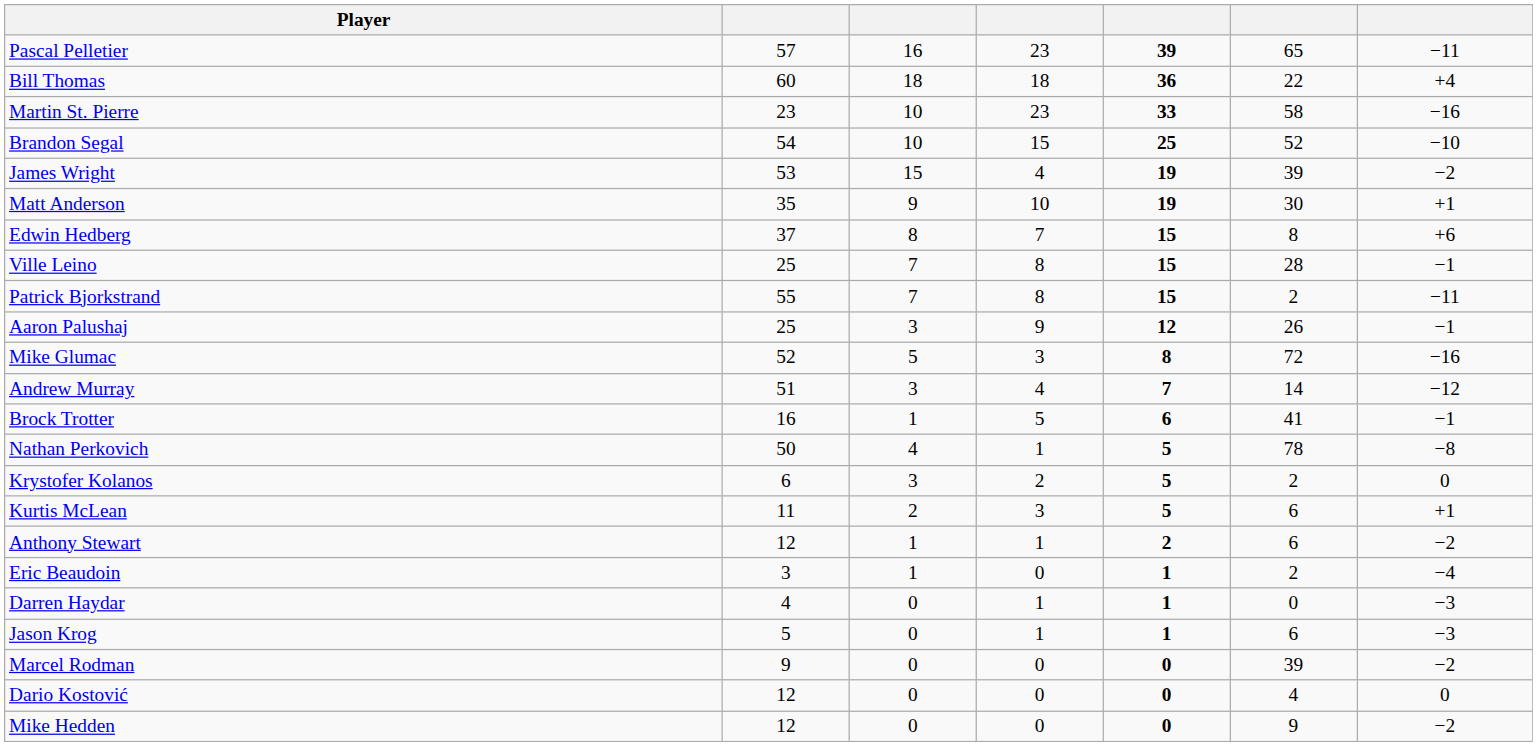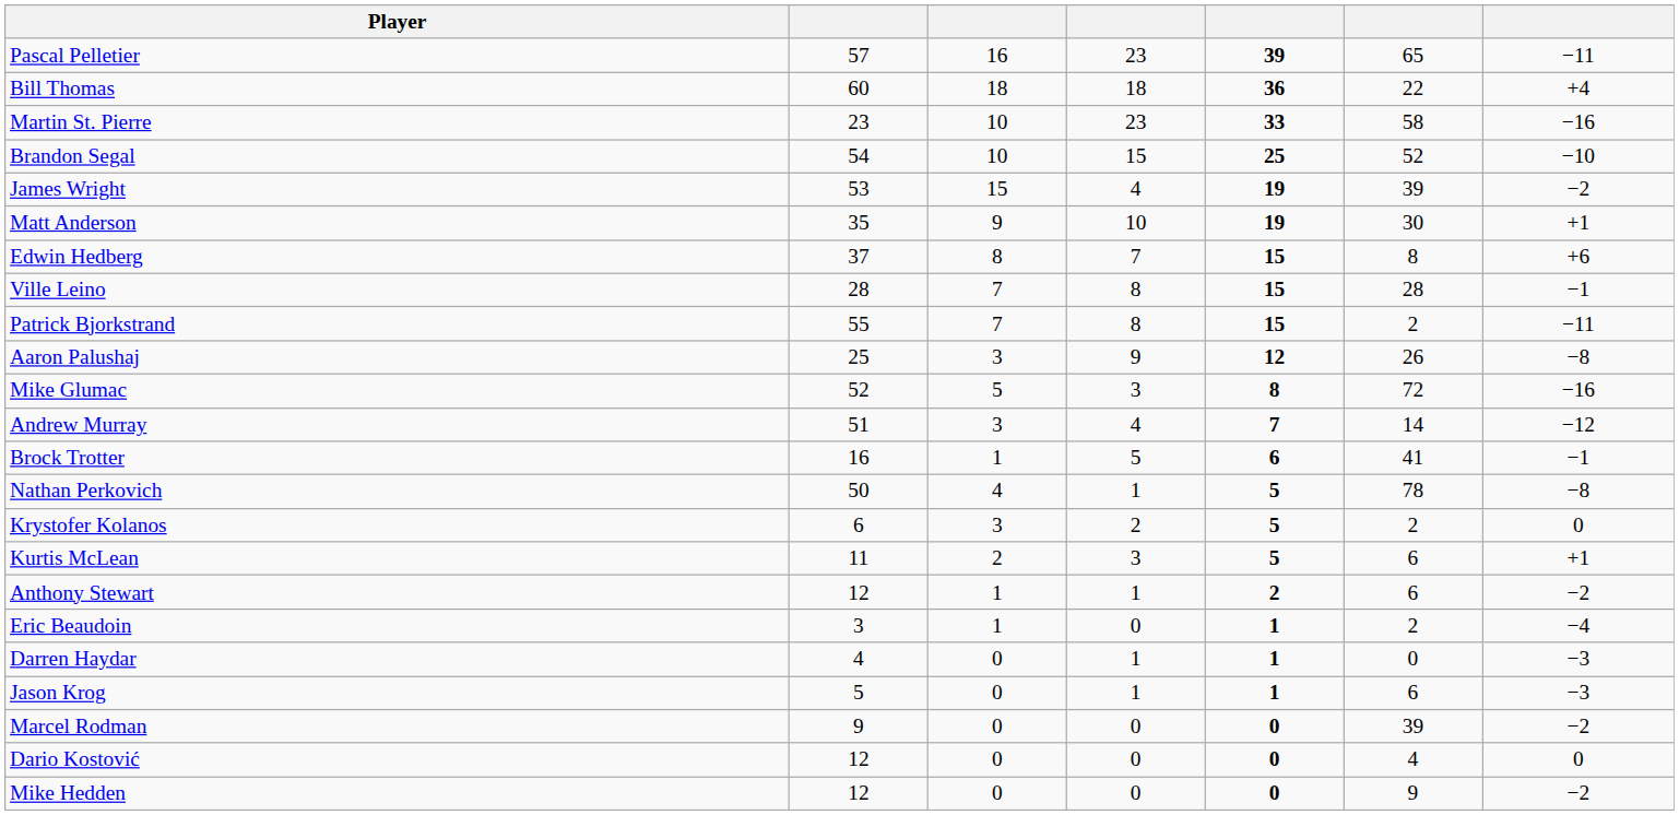 <table class="wikitable sortable" style="width:100%; text-align:center;">
 <tr align=center>
 <th>Player</th>
 <th></th>
 <th></th>
 <th></th>
 <th></th>
 <th data-sort-type="number"></th>
 <th></th>
 </tr>
 <tr align=center>
 <td align=left><a href='#'>Pascal Pelletier</a></td>
 <td>57</td>
 <td>16</td>
 <td>23</td>
 <td><strong>39</strong></td>
 <td>65</td>
 <td>−11</td>
 </tr>
 <tr align=center>
 <td align=left><a href='#'>Bill Thomas</a></td>
 <td>60</td>
 <td>18</td>
 <td>18</td>
 <td><strong>36</strong></td>
 <td>22</td>
 <td>+4</td>
 </tr>
 <tr align=center>
 <td align=left><a href='#'>Martin St. Pierre</a></td>
 <td>23</td>
 <td>10</td>
 <td>23</td>
 <td><strong>33</strong></td>
 <td>58</td>
 <td>−16</td>
 </tr>
 <tr align=center>
 <td align=left><a href='#'>Brandon Segal</a></td>
 <td>54</td>
 <td>10</td>
 <td>15</td>
 <td><strong>25</strong></td>
 <td>52</td>
 <td>−10</td>
 </tr>
 <tr align=center>
 <td align=left><a href='#'>James Wright</a></td>
 <td>53</td>
 <td>15</td>
 <td>4</td>
 <td><strong>19</strong></td>
 <td>39</td>
 <td>−2</td>
 </tr>
 <tr align=center>
 <td align=left><a href='#'>Matt Anderson</a></td>
 <td>35</td>
 <td>9</td>
 <td>10</td>
 <td><strong>19</strong></td>
 <td>30</td>
 <td>+1</td>
 </tr>
 <tr align=center>
 <td align=left><a href='#'>Edwin Hedberg</a></td>
 <td>37</td>
 <td>8</td>
 <td>7</td>
 <td><strong>15</strong></td>
 <td>8</td>
 <td>+6</td>
 </tr>
 <tr align=center>
 <td align=left><a href='#'>Ville Leino</a></td>
-<td>25</td>
+<td>28</td>
 <td>7</td>
 <td>8</td>
 <td><strong>15</strong></td>
 <td>28</td>
 <td>−1</td>
 </tr>
 <tr align=center>
 <td align=left><a href='#'>Patrick Bjorkstrand</a></td>
 <td>55</td>
 <td>7</td>
 <td>8</td>
 <td><strong>15</strong></td>
 <td>2</td>
 <td>−11</td>
 </tr>
 <tr align=center>
 <td align=left><a href='#'>Aaron Palushaj</a></td>
 <td>25</td>
 <td>3</td>
 <td>9</td>
 <td><strong>12</strong></td>
 <td>26</td>
-<td>−1</td>
+<td>−8</td>
 </tr>
 <tr align=center>
 <td align=left><a href='#'>Mike Glumac</a></td>
 <td>52</td>
 <td>5</td>
 <td>3</td>
 <td><strong>8</strong></td>
 <td>72</td>
 <td>−16</td>
 </tr>
 <tr align=center>
 <td align=left><a href='#'>Andrew Murray</a></td>
 <td>51</td>
 <td>3</td>
 <td>4</td>
 <td><strong>7</strong></td>
 <td>14</td>
 <td>−12</td>
 </tr>
 <tr align=center>
 <td align=left><a href='#'>Brock Trotter</a></td>
 <td>16</td>
 <td>1</td>
 <td>5</td>
 <td><strong>6</strong></td>
 <td>41</td>
 <td>−1</td>
 </tr>
 <tr align=center>
 <td align=left><a href='#'>Nathan Perkovich</a></td>
 <td>50</td>
 <td>4</td>
 <td>1</td>
 <td><strong>5</strong></td>
 <td>78</td>
 <td>−8</td>
 </tr>
 <tr align=center>
 <td align=left><a href='#'>Krystofer Kolanos</a></td>
 <td>6</td>
 <td>3</td>
 <td>2</td>
 <td><strong>5</strong></td>
 <td>2</td>
 <td>0</td>
 </tr>
 <tr align=center>
 <td align=left><a href='#'>Kurtis McLean</a></td>
 <td>11</td>
 <td>2</td>
 <td>3</td>
 <td><strong>5</strong></td>
 <td>6</td>
 <td>+1</td>
 </tr>
 <tr align=center>
 <td align=left><a href='#'>Anthony Stewart</a></td>
 <td>12</td>
 <td>1</td>
 <td>1</td>
 <td><strong>2</strong></td>
 <td>6</td>
 <td>−2</td>
 </tr>
 <tr align=center>
 <td align=left><a href='#'>Eric Beaudoin</a></td>
 <td>3</td>
 <td>1</td>
 <td>0</td>
 <td><strong>1</strong></td>
 <td>2</td>
 <td>−4</td>
 </tr>
 <tr align=center>
 <td align=left><a href='#'>Darren Haydar</a></td>
 <td>4</td>
 <td>0</td>
 <td>1</td>
 <td><strong>1</strong></td>
 <td>0</td>
 <td>−3</td>
 </tr>
 <tr align=center>
 <td align=left><a href='#'>Jason Krog</a></td>
 <td>5</td>
 <td>0</td>
 <td>1</td>
 <td><strong>1</strong></td>
 <td>6</td>
 <td>−3</td>
 </tr>
 <tr align=center>
 <td align=left><a href='#'>Marcel Rodman</a></td>
 <td>9</td>
 <td>0</td>
 <td>0</td>
 <td><strong>0</strong></td>
 <td>39</td>
 <td>−2</td>
 </tr>
 <tr align=center>
 <td align=left><a href='#'>Dario Kostović</a></td>
 <td>12</td>
 <td>0</td>
 <td>0</td>
 <td><strong>0</strong></td>
 <td>4</td>
 <td>0</td>
 </tr>
 <tr align=center>
 <td align=left><a href='#'>Mike Hedden</a></td>
 <td>12</td>
 <td>0</td>
 <td>0</td>
 <td><strong>0</strong></td>
 <td>9</td>
 <td>−2</td>
 </tr>
 </table>
